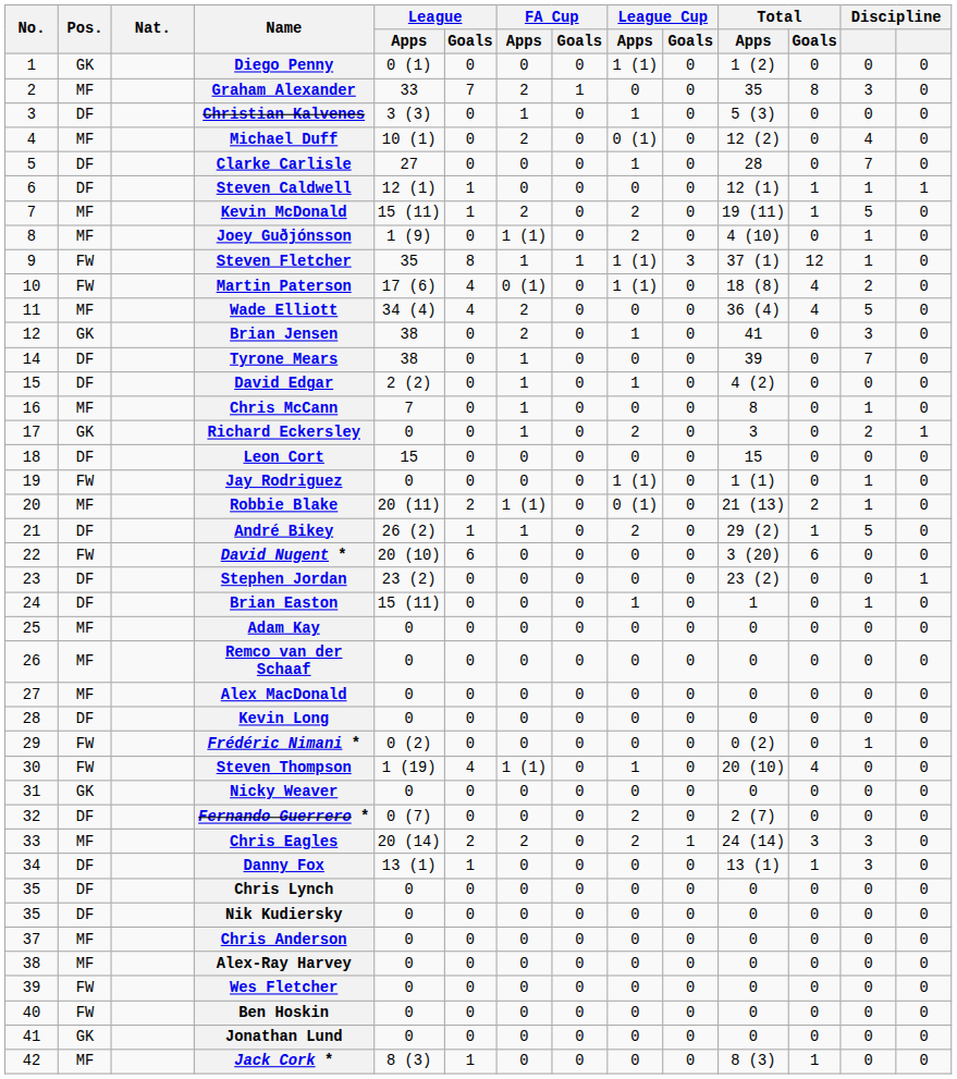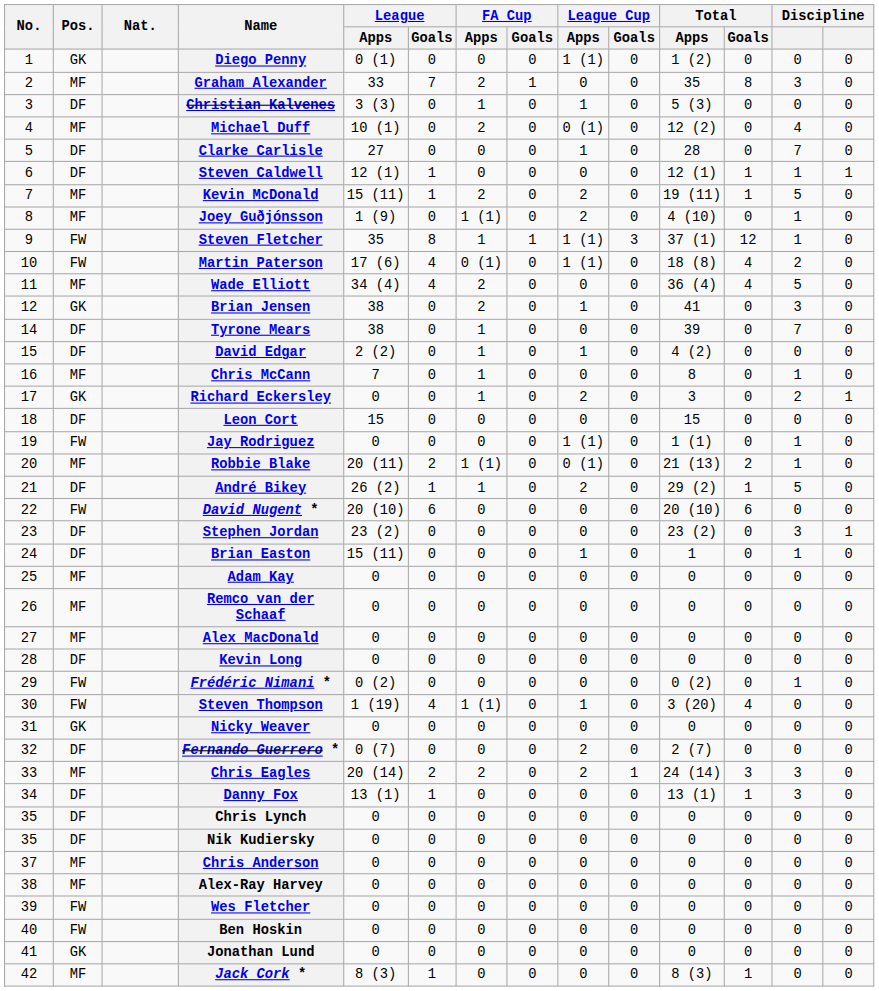 <table class="wikitable plainrowheaders" style="text-align:center">
 <tr>
 <th rowspan="2" width="40">No.</th>
 <th rowspan="2" width="40">Pos.</th>
 <th rowspan="2" width="65">Nat.</th>
 <th rowspan="2" width="150" scope="col">Name</th>
 <th colspan="2" width="90"><a href='#'>League</a></th>
 <th colspan="2" width="90"><a href='#'>FA Cup</a></th>
 <th colspan="2" width="90"><a href='#'>League Cup</a></th>
 <th colspan="2" width="90">Total</th>
 <th colspan="2" width="90">Discipline</th>
 </tr>
 <tr>
 <th scope="col">Apps</th>
 <th scope="col">Goals</th>
 <th scope="col">Apps</th>
 <th scope="col">Goals</th>
 <th scope="col">Apps</th>
 <th scope="col">Goals</th>
 <th scope="col">Apps</th>
 <th scope="col">Goals</th>
 <th scope="col"></th>
 <th scope="col"></th>
 </tr>
 <tr>
 <td>1</td>
 <td>GK</td>
 <td align="left"></td>
 <th scope="row"><a href='#'>Diego Penny</a></th>
 <td>0 (1)</td>
 <td>0</td>
 <td>0</td>
 <td>0</td>
 <td>1 (1)</td>
 <td>0</td>
 <td>1 (2)</td>
 <td>0</td>
 <td>0</td>
 <td>0</td>
 </tr>
 <tr>
 <td>2</td>
 <td>MF</td>
 <td align="left"></td>
 <th scope="row"><a href='#'>Graham Alexander</a></th>
 <td>33</td>
 <td>7</td>
 <td>2</td>
 <td>1</td>
 <td>0</td>
 <td>0</td>
 <td>35</td>
 <td>8</td>
 <td>3</td>
 <td>0</td>
 </tr>
 <tr>
 <td>3</td>
 <td>DF</td>
 <td align="left"></td>
 <th scope="row"><s><a href='#'>Christian Kalvenes</a></s> </th>
 <td>3 (3)</td>
 <td>0</td>
 <td>1</td>
 <td>0</td>
 <td>1</td>
 <td>0</td>
 <td>5 (3)</td>
 <td>0</td>
 <td>0</td>
 <td>0</td>
 </tr>
 <tr>
 <td>4</td>
 <td>MF</td>
 <td align="left"></td>
 <th scope="row"><a href='#'>Michael Duff</a></th>
 <td>10 (1)</td>
 <td>0</td>
 <td>2</td>
 <td>0</td>
 <td>0 (1)</td>
 <td>0</td>
 <td>12 (2)</td>
 <td>0</td>
 <td>4</td>
 <td>0</td>
 </tr>
 <tr>
 <td>5</td>
 <td>DF</td>
 <td align="left"></td>
 <th scope="row"><a href='#'>Clarke Carlisle</a></th>
 <td>27</td>
 <td>0</td>
 <td>0</td>
 <td>0</td>
 <td>1</td>
 <td>0</td>
 <td>28</td>
 <td>0</td>
 <td>7</td>
 <td>0</td>
 </tr>
 <tr>
 <td>6</td>
 <td>DF</td>
 <td align="left"></td>
 <th scope="row"><a href='#'>Steven Caldwell</a></th>
 <td>12 (1)</td>
 <td>1</td>
 <td>0</td>
 <td>0</td>
 <td>0</td>
 <td>0</td>
 <td>12 (1)</td>
 <td>1</td>
 <td>1</td>
 <td>1</td>
 </tr>
 <tr>
 <td>7</td>
 <td>MF</td>
 <td align="left"></td>
 <th scope="row"><a href='#'>Kevin McDonald</a></th>
 <td>15 (11)</td>
 <td>1</td>
 <td>2</td>
 <td>0</td>
 <td>2</td>
 <td>0</td>
 <td>19 (11)</td>
 <td>1</td>
 <td>5</td>
 <td>0</td>
 </tr>
 <tr>
 <td>8</td>
 <td>MF</td>
 <td align="left"></td>
 <th scope="row"><a href='#'>Joey Guðjónsson</a></th>
 <td>1 (9)</td>
 <td>0</td>
 <td>1 (1)</td>
 <td>0</td>
 <td>2</td>
 <td>0</td>
 <td>4 (10)</td>
 <td>0</td>
 <td>1</td>
 <td>0</td>
 </tr>
 <tr>
 <td>9</td>
 <td>FW</td>
 <td align="left"></td>
 <th scope="row"><a href='#'>Steven Fletcher</a></th>
 <td>35</td>
 <td>8</td>
 <td>1</td>
 <td>1</td>
 <td>1 (1)</td>
 <td>3</td>
 <td>37 (1)</td>
 <td>12</td>
 <td>1</td>
 <td>0</td>
 </tr>
 <tr>
 <td>10</td>
 <td>FW</td>
 <td align="left"></td>
 <th scope="row"><a href='#'>Martin Paterson</a></th>
 <td>17 (6)</td>
 <td>4</td>
 <td>0 (1)</td>
 <td>0</td>
 <td>1 (1)</td>
 <td>0</td>
 <td>18 (8)</td>
 <td>4</td>
 <td>2</td>
 <td>0</td>
 </tr>
 <tr>
 <td>11</td>
 <td>MF</td>
 <td align="left"></td>
 <th scope="row"><a href='#'>Wade Elliott</a></th>
 <td>34 (4)</td>
 <td>4</td>
 <td>2</td>
 <td>0</td>
 <td>0</td>
 <td>0</td>
 <td>36 (4)</td>
 <td>4</td>
 <td>5</td>
 <td>0</td>
 </tr>
 <tr>
 <td>12</td>
 <td>GK</td>
 <td align="left"></td>
 <th scope="row"><a href='#'>Brian Jensen</a></th>
 <td>38</td>
 <td>0</td>
 <td>2</td>
 <td>0</td>
 <td>1</td>
 <td>0</td>
 <td>41</td>
 <td>0</td>
 <td>3</td>
 <td>0</td>
 </tr>
 <tr>
 <td>14</td>
 <td>DF</td>
 <td align="left"></td>
 <th scope="row"><a href='#'>Tyrone Mears</a></th>
 <td>38</td>
 <td>0</td>
 <td>1</td>
 <td>0</td>
 <td>0</td>
 <td>0</td>
 <td>39</td>
 <td>0</td>
 <td>7</td>
 <td>0</td>
 </tr>
 <tr>
 <td>15</td>
 <td>DF</td>
 <td align="left"></td>
 <th scope="row"><a href='#'>David Edgar</a></th>
 <td>2 (2)</td>
 <td>0</td>
 <td>1</td>
 <td>0</td>
 <td>1</td>
 <td>0</td>
 <td>4 (2)</td>
 <td>0</td>
 <td>0</td>
 <td>0</td>
 </tr>
 <tr>
 <td>16</td>
 <td>MF</td>
 <td align="left"></td>
 <th scope="row"><a href='#'>Chris McCann</a></th>
 <td>7</td>
 <td>0</td>
 <td>1</td>
 <td>0</td>
 <td>0</td>
 <td>0</td>
 <td>8</td>
 <td>0</td>
 <td>1</td>
 <td>0</td>
 </tr>
 <tr>
 <td>17</td>
 <td>GK</td>
 <td align="left"></td>
 <th scope="row"><a href='#'>Richard Eckersley</a></th>
 <td>0</td>
 <td>0</td>
 <td>1</td>
 <td>0</td>
 <td>2</td>
 <td>0</td>
 <td>3</td>
 <td>0</td>
 <td>2</td>
 <td>1</td>
 </tr>
 <tr>
 <td>18</td>
 <td>DF</td>
 <td align="left"></td>
 <th scope="row"><a href='#'>Leon Cort</a></th>
 <td>15</td>
 <td>0</td>
 <td>0</td>
 <td>0</td>
 <td>0</td>
 <td>0</td>
 <td>15</td>
 <td>0</td>
 <td>0</td>
 <td>0</td>
 </tr>
 <tr>
 <td>19</td>
 <td>FW</td>
 <td align="left"></td>
 <th scope="row"><a href='#'>Jay Rodriguez</a></th>
 <td>0</td>
 <td>0</td>
 <td>0</td>
 <td>0</td>
 <td>1 (1)</td>
 <td>0</td>
 <td>1 (1)</td>
 <td>0</td>
 <td>1</td>
 <td>0</td>
 </tr>
 <tr>
 <td>20</td>
 <td>MF</td>
 <td align="left"></td>
 <th scope="row"><a href='#'>Robbie Blake</a></th>
 <td>20 (11)</td>
 <td>2</td>
 <td>1 (1)</td>
 <td>0</td>
 <td>0 (1)</td>
 <td>0</td>
 <td>21 (13)</td>
 <td>2</td>
 <td>1</td>
 <td>0</td>
 </tr>
 <tr>
 <td>21</td>
 <td>DF</td>
 <td align="left"></td>
 <th scope="row"><a href='#'>André Bikey</a></th>
 <td>26 (2)</td>
 <td>1</td>
 <td>1</td>
 <td>0</td>
 <td>2</td>
 <td>0</td>
 <td>29 (2)</td>
 <td>1</td>
 <td>5</td>
 <td>0</td>
 </tr>
 <tr>
 <td>22</td>
 <td>FW</td>
 <td align="left"></td>
 <th scope="row"><em><a href='#'>David Nugent</a></em> *</th>
 <td>20 (10)</td>
 <td>6</td>
 <td>0</td>
 <td>0</td>
 <td>0</td>
 <td>0</td>
-<td>3 (20)</td>
+<td>20 (10)</td>
 <td>6</td>
 <td>0</td>
 <td>0</td>
 </tr>
 <tr>
 <td>23</td>
 <td>DF</td>
 <td align="left"></td>
 <th scope="row"><a href='#'>Stephen Jordan</a></th>
 <td>23 (2)</td>
 <td>0</td>
 <td>0</td>
 <td>0</td>
 <td>0</td>
 <td>0</td>
 <td>23 (2)</td>
 <td>0</td>
-<td>0</td>
+<td>3</td>
 <td>1</td>
 </tr>
 <tr>
 <td>24</td>
 <td>DF</td>
 <td align="left"></td>
 <th scope="row"><a href='#'>Brian Easton</a></th>
 <td>15 (11)</td>
 <td>0</td>
 <td>0</td>
 <td>0</td>
 <td>1</td>
 <td>0</td>
 <td>1</td>
 <td>0</td>
 <td>1</td>
 <td>0</td>
 </tr>
 <tr>
 <td>25</td>
 <td>MF</td>
 <td align="left"></td>
 <th scope="row"><a href='#'>Adam Kay</a></th>
 <td>0</td>
 <td>0</td>
 <td>0</td>
 <td>0</td>
 <td>0</td>
 <td>0</td>
 <td>0</td>
 <td>0</td>
 <td>0</td>
 <td>0</td>
 </tr>
 <tr>
 <td>26</td>
 <td>MF</td>
 <td align="left"></td>
 <th scope="row"><a href='#'>Remco van der Schaaf</a></th>
 <td>0</td>
 <td>0</td>
 <td>0</td>
 <td>0</td>
 <td>0</td>
 <td>0</td>
 <td>0</td>
 <td>0</td>
 <td>0</td>
 <td>0</td>
 </tr>
 <tr>
 <td>27</td>
 <td>MF</td>
 <td align="left"></td>
 <th scope="row"><a href='#'>Alex MacDonald</a></th>
 <td>0</td>
 <td>0</td>
 <td>0</td>
 <td>0</td>
 <td>0</td>
 <td>0</td>
 <td>0</td>
 <td>0</td>
 <td>0</td>
 <td>0</td>
 </tr>
 <tr>
 <td>28</td>
 <td>DF</td>
 <td align="left"></td>
 <th scope="row"><a href='#'>Kevin Long</a></th>
 <td>0</td>
 <td>0</td>
 <td>0</td>
 <td>0</td>
 <td>0</td>
 <td>0</td>
 <td>0</td>
 <td>0</td>
 <td>0</td>
 <td>0</td>
 </tr>
 <tr>
 <td>29</td>
 <td>FW</td>
 <td align="left"></td>
 <th scope="row"><em><a href='#'>Frédéric Nimani</a></em> *</th>
 <td>0 (2)</td>
 <td>0</td>
 <td>0</td>
 <td>0</td>
 <td>0</td>
 <td>0</td>
 <td>0 (2)</td>
 <td>0</td>
 <td>1</td>
 <td>0</td>
 </tr>
 <tr>
 <td>30</td>
 <td>FW</td>
 <td align="left"></td>
 <th scope="row"><a href='#'>Steven Thompson</a></th>
 <td>1 (19)</td>
 <td>4</td>
 <td>1 (1)</td>
 <td>0</td>
 <td>1</td>
 <td>0</td>
-<td>20 (10)</td>
+<td>3 (20)</td>
 <td>4</td>
 <td>0</td>
 <td>0</td>
 </tr>
 <tr>
 <td>31</td>
 <td>GK</td>
 <td align="left"></td>
 <th scope="row"><a href='#'>Nicky Weaver</a></th>
 <td>0</td>
 <td>0</td>
 <td>0</td>
 <td>0</td>
 <td>0</td>
 <td>0</td>
 <td>0</td>
 <td>0</td>
 <td>0</td>
 <td>0</td>
 </tr>
 <tr>
 <td>32</td>
 <td>DF</td>
 <td align="left"></td>
 <th scope="row"><s><em><a href='#'>Fernando Guerrero</a></em></s> * </th>
 <td>0 (7)</td>
 <td>0</td>
 <td>0</td>
 <td>0</td>
 <td>2</td>
 <td>0</td>
 <td>2 (7)</td>
 <td>0</td>
 <td>0</td>
 <td>0</td>
 </tr>
 <tr>
 <td>33</td>
 <td>MF</td>
 <td align="left"></td>
 <th scope="row"><a href='#'>Chris Eagles</a></th>
 <td>20 (14)</td>
 <td>2</td>
 <td>2</td>
 <td>0</td>
 <td>2</td>
 <td>1</td>
 <td>24 (14)</td>
 <td>3</td>
 <td>3</td>
 <td>0</td>
 </tr>
 <tr>
 <td>34</td>
 <td>DF</td>
 <td align="left"></td>
 <th scope="row"><a href='#'>Danny Fox</a></th>
 <td>13 (1)</td>
 <td>1</td>
 <td>0</td>
 <td>0</td>
 <td>0</td>
 <td>0</td>
 <td>13 (1)</td>
 <td>1</td>
 <td>3</td>
 <td>0</td>
 </tr>
 <tr>
 <td>35</td>
 <td>DF</td>
 <td align="left"></td>
 <th scope="row">Chris Lynch</th>
 <td>0</td>
 <td>0</td>
 <td>0</td>
 <td>0</td>
 <td>0</td>
 <td>0</td>
 <td>0</td>
 <td>0</td>
 <td>0</td>
 <td>0</td>
 </tr>
 <tr>
 <td>35</td>
 <td>DF</td>
 <td align="left"></td>
 <th scope="row">Nik Kudiersky</th>
 <td>0</td>
 <td>0</td>
 <td>0</td>
 <td>0</td>
 <td>0</td>
 <td>0</td>
 <td>0</td>
 <td>0</td>
 <td>0</td>
 <td>0</td>
 </tr>
 <tr>
 <td>37</td>
 <td>MF</td>
 <td align="left"></td>
 <th scope="row"><a href='#'>Chris Anderson</a></th>
 <td>0</td>
 <td>0</td>
 <td>0</td>
 <td>0</td>
 <td>0</td>
 <td>0</td>
 <td>0</td>
 <td>0</td>
 <td>0</td>
 <td>0</td>
 </tr>
 <tr>
 <td>38</td>
 <td>MF</td>
 <td align="left"></td>
 <th scope="row">Alex-Ray Harvey</th>
 <td>0</td>
 <td>0</td>
 <td>0</td>
 <td>0</td>
 <td>0</td>
 <td>0</td>
 <td>0</td>
 <td>0</td>
 <td>0</td>
 <td>0</td>
 </tr>
 <tr>
 <td>39</td>
 <td>FW</td>
 <td align="left"></td>
 <th scope="row"><a href='#'>Wes Fletcher</a></th>
 <td>0</td>
 <td>0</td>
 <td>0</td>
 <td>0</td>
 <td>0</td>
 <td>0</td>
 <td>0</td>
 <td>0</td>
 <td>0</td>
 <td>0</td>
 </tr>
 <tr>
 <td>40</td>
 <td>FW</td>
 <td align="left"></td>
 <th scope="row">Ben Hoskin</th>
 <td>0</td>
 <td>0</td>
 <td>0</td>
 <td>0</td>
 <td>0</td>
 <td>0</td>
 <td>0</td>
 <td>0</td>
 <td>0</td>
 <td>0</td>
 </tr>
 <tr>
 <td>41</td>
 <td>GK</td>
 <td align="left"></td>
 <th scope="row">Jonathan Lund</th>
 <td>0</td>
 <td>0</td>
 <td>0</td>
 <td>0</td>
 <td>0</td>
 <td>0</td>
 <td>0</td>
 <td>0</td>
 <td>0</td>
 <td>0</td>
 </tr>
 <tr>
 <td>42</td>
 <td>MF</td>
 <td align="left"></td>
 <th scope="row"><em><a href='#'>Jack Cork</a></em> *</th>
 <td>8 (3)</td>
 <td>1</td>
 <td>0</td>
 <td>0</td>
 <td>0</td>
 <td>0</td>
 <td>8 (3)</td>
 <td>1</td>
 <td>0</td>
 <td>0</td>
 </tr>
 </table>
